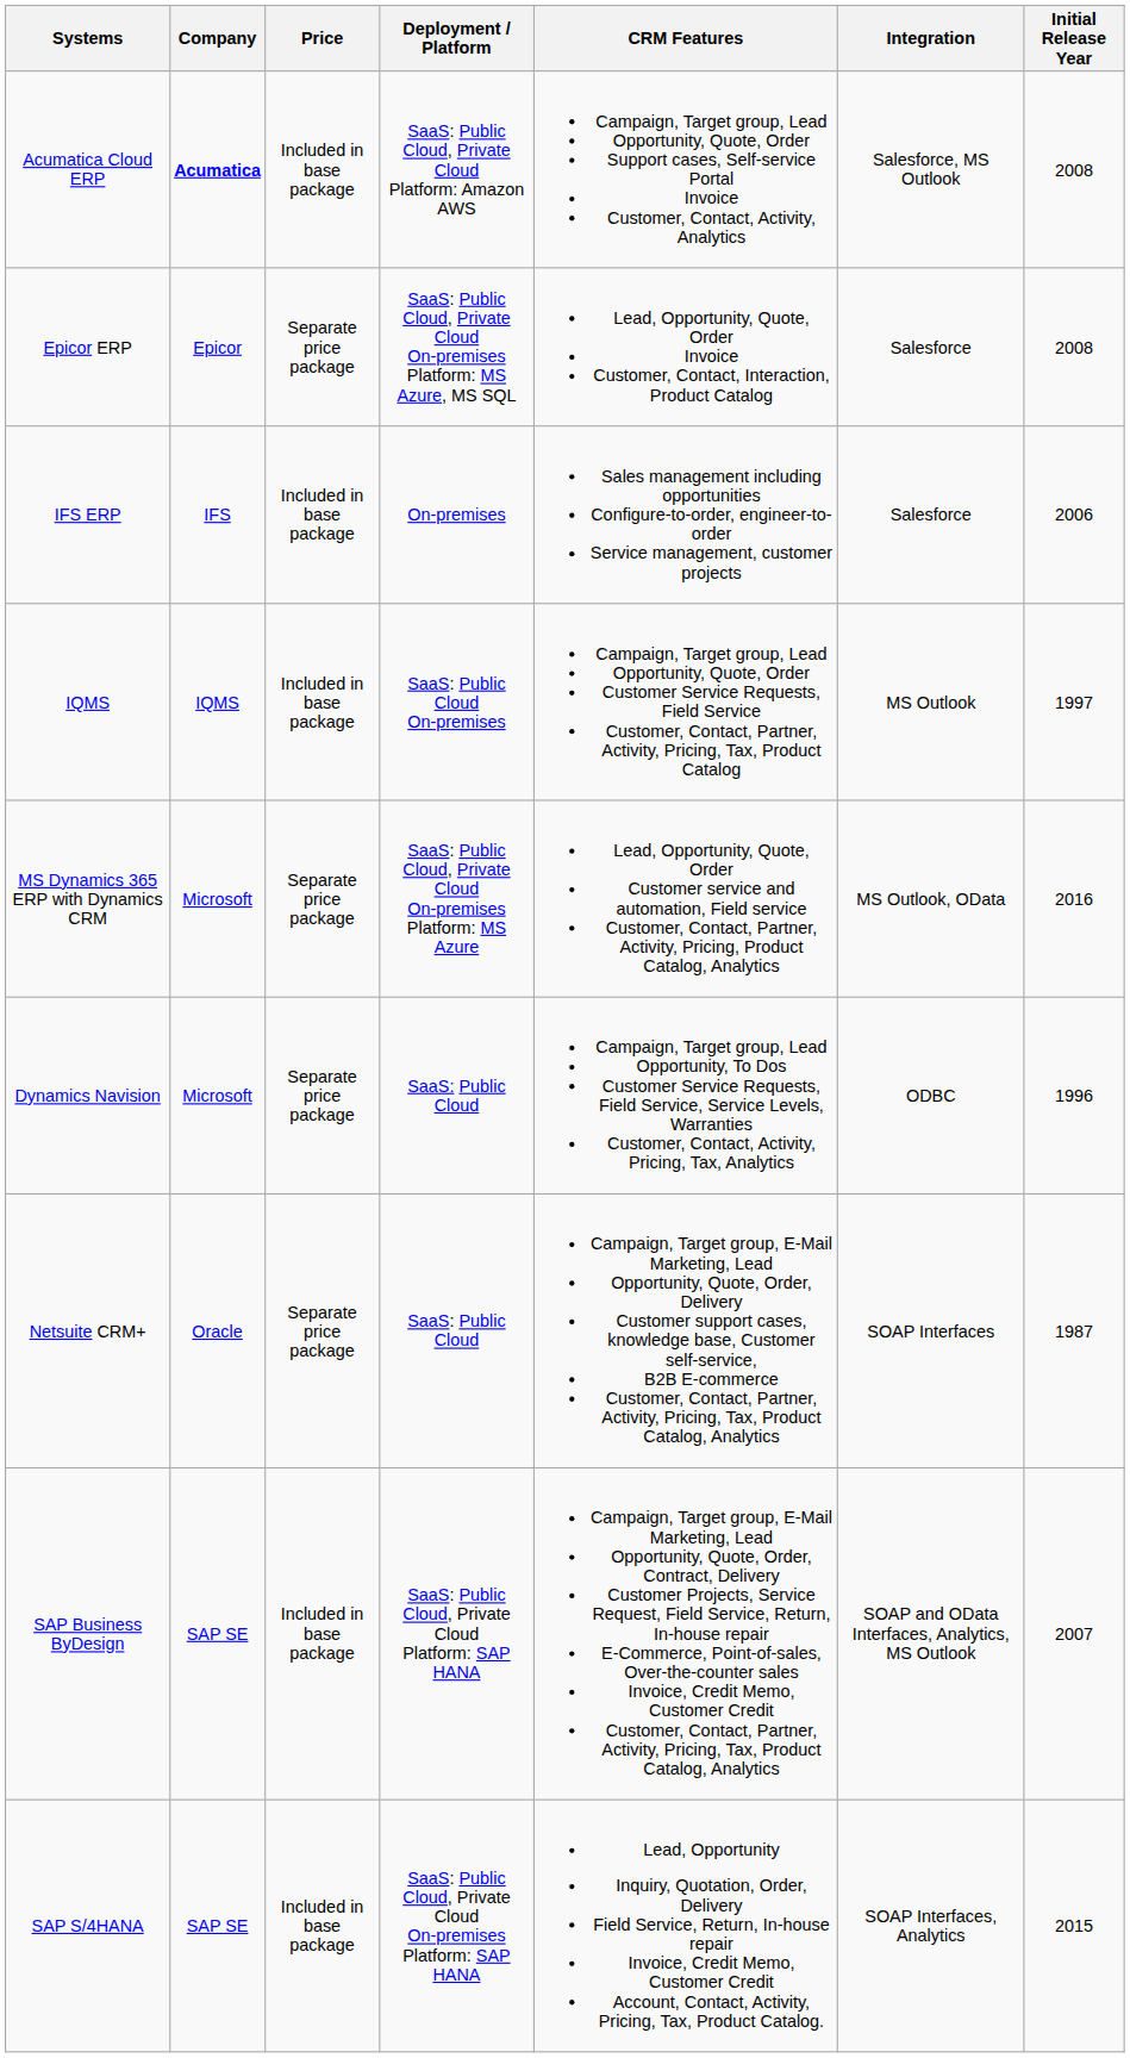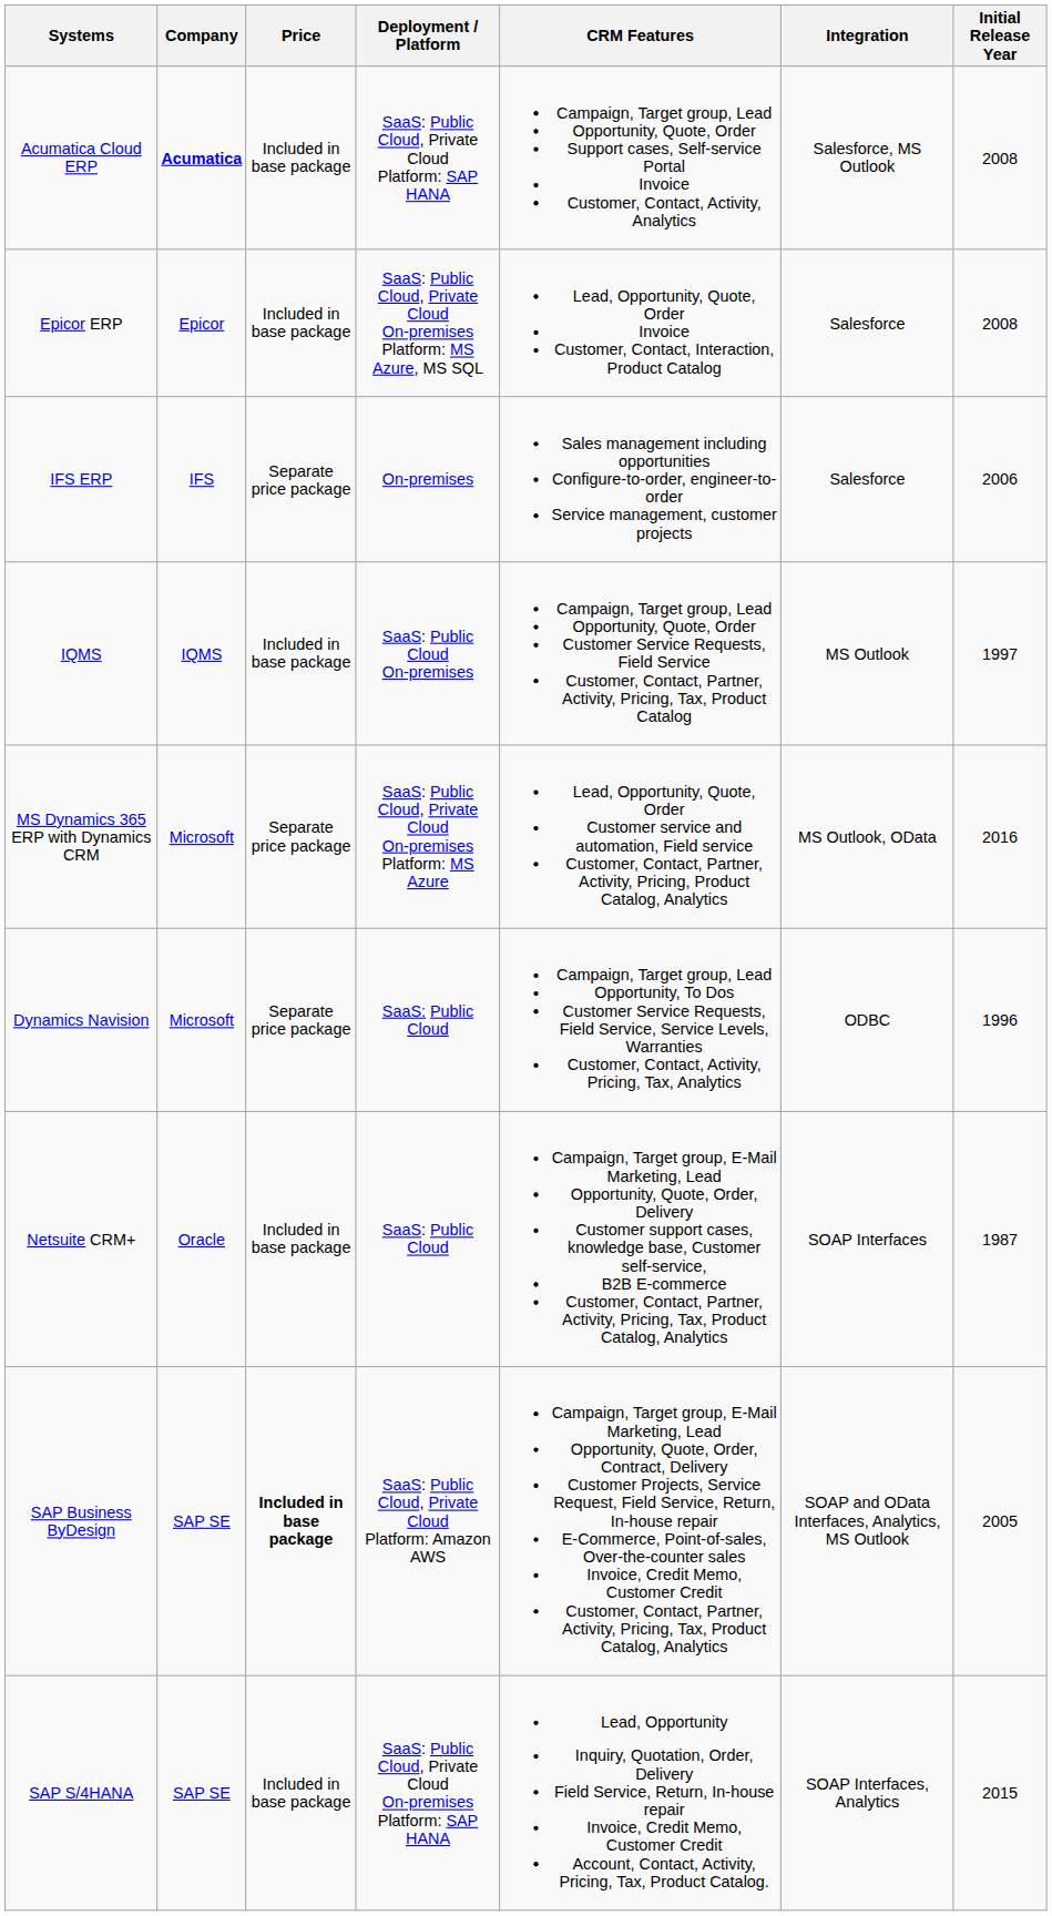 <table class="sortable wikitable" style="width: auto; text-align: center; font-size: smaller">
 <tr>
 <th>Systems</th>
 <th>Company</th>
 <th>Price</th>
 <th>Deployment / Platform</th>
 <th>CRM Features</th>
 <th>Integration</th>
 <th>Initial Release Year</th>
 </tr>
 <tr>
 <td><a href='#'>Acumatica Cloud ERP</a></td>
 <td><strong><a href='#'>Acumatica</a></strong></td>
 <td>Included in base package</td>
-<td><a href='#'>SaaS</a>: <a href='#'>Public Cloud</a>, <a href='#'>Private Cloud</a><br>Platform: Amazon AWS</td>
+<td><a href='#'>SaaS</a>: <a href='#'>Public Cloud</a>, Private Cloud<br>Platform: <a href='#'>SAP HANA</a></td>
 <td><br><ul><li>Campaign, Target group, Lead</li><li>Opportunity, Quote, Order</li><li>Support cases, Self-service Portal</li><li>Invoice</li><li>Customer, Contact, Activity, Analytics</li></ul></td>
 <td>Salesforce, MS Outlook</td>
 <td>2008</td>
 </tr>
 <tr>
 <td><a href='#'>Epicor</a> ERP</td>
 <td><a href='#'>Epicor</a></td>
-<td>Separate price package</td>
+<td>Included in base package</td>
 <td><a href='#'>SaaS</a>: <a href='#'>Public Cloud</a>, <a href='#'>Private Cloud</a><br><a href='#'>On-premises</a><br>Platform: <a href='#'>MS Azure</a>, MS SQL</td>
 <td><br><ul><li>Lead, Opportunity, Quote, Order</li><li>Invoice</li><li>Customer, Contact, Interaction, Product Catalog</li></ul></td>
 <td>Salesforce</td>
 <td>2008</td>
 </tr>
 <tr>
 <td><a href='#'>IFS ERP</a></td>
 <td><a href='#'>IFS</a></td>
-<td>Included in base package</td>
+<td>Separate price package</td>
 <td><a href='#'>On-premises</a></td>
 <td><br><ul><li>Sales management including opportunities</li><li>Configure-to-order, engineer-to-order</li><li>Service management, customer projects</li></ul></td>
 <td>Salesforce</td>
 <td>2006</td>
 </tr>
 <tr>
 <td><a href='#'>IQMS</a></td>
 <td><a href='#'>IQMS</a></td>
 <td>Included in base package</td>
 <td><a href='#'>SaaS</a>: <a href='#'>Public Cloud</a><br><a href='#'>On-premises</a></td>
 <td><br><ul><li>Campaign, Target group, Lead</li><li>Opportunity, Quote, Order</li><li>Customer Service Requests, Field Service</li><li>Customer, Contact, Partner, Activity, Pricing, Tax, Product Catalog</li></ul></td>
 <td>MS Outlook</td>
 <td>1997</td>
 </tr>
 <tr>
 <td><a href='#'>MS Dynamics 365</a> ERP with Dynamics CRM</td>
 <td><a href='#'>Microsoft</a></td>
 <td>Separate price package</td>
 <td><a href='#'>SaaS</a>: <a href='#'>Public Cloud</a>, <a href='#'>Private Cloud</a><br><a href='#'>On-premises</a><br>Platform: <a href='#'>MS Azure</a></td>
 <td><br><ul><li>Lead, Opportunity, Quote, Order</li><li>Customer service and automation, Field service</li><li>Customer, Contact, Partner, Activity, Pricing, Product Catalog, Analytics</li></ul></td>
 <td>MS Outlook, OData</td>
 <td>2016</td>
 </tr>
 <tr>
 <td><a href='#'>Dynamics Navision</a></td>
 <td><a href='#'>Microsoft</a></td>
 <td>Separate price package</td>
 <td><a href='#'>SaaS:</a> <a href='#'>Public Cloud</a></td>
 <td><br><ul><li>Campaign, Target group, Lead</li><li>Opportunity, To Dos</li><li>Customer Service Requests, Field Service, Service Levels, Warranties</li><li>Customer, Contact, Activity, Pricing, Tax, Analytics</li></ul></td>
 <td>ODBC</td>
 <td>1996</td>
 </tr>
 <tr>
 <td><a href='#'>Netsuite</a> CRM+</td>
 <td><a href='#'>Oracle</a></td>
-<td>Separate price package</td>
+<td>Included in base package</td>
 <td><a href='#'>SaaS</a>: <a href='#'>Public Cloud</a></td>
 <td><br><ul><li>Campaign, Target group, E-Mail Marketing, Lead</li><li>Opportunity, Quote, Order, Delivery</li><li>Customer support cases, knowledge base, Customer self-service,</li><li>B2B E-commerce</li><li>Customer, Contact, Partner, Activity, Pricing, Tax, Product Catalog, Analytics</li></ul></td>
 <td>SOAP Interfaces</td>
 <td>1987</td>
 </tr>
 <tr>
 <td><a href='#'>SAP Business ByDesign</a></td>
 <td><a href='#'>SAP SE</a></td>
-<td>Included in base package</td>
-<td><a href='#'>SaaS</a>: <a href='#'>Public Cloud</a>, Private Cloud<br>Platform: <a href='#'>SAP HANA</a></td>
+<td><strong>Included in base package</strong></td>
+<td><a href='#'>SaaS</a>: <a href='#'>Public Cloud</a>, <a href='#'>Private Cloud</a><br>Platform: Amazon AWS</td>
 <td><br><ul><li>Campaign, Target group, E-Mail Marketing, Lead</li><li>Opportunity, Quote, Order, Contract, Delivery</li><li>Customer Projects, Service Request, Field Service, Return, In-house repair</li><li>E-Commerce, Point-of-sales, Over-the-counter sales</li><li>Invoice, Credit Memo, Customer Credit</li><li>Customer, Contact, Partner, Activity, Pricing, Tax, Product Catalog, Analytics</li></ul></td>
 <td>SOAP and OData Interfaces, Analytics, MS Outlook</td>
-<td>2007</td>
+<td>2005</td>
 </tr>
 <tr>
 <td><a href='#'>SAP S/4HANA</a></td>
 <td><a href='#'>SAP SE</a></td>
 <td>Included in base package</td>
 <td><a href='#'>SaaS</a>: <a href='#'>Public Cloud</a>, Private Cloud<br><a href='#'>On-premises</a><br>Platform: <a href='#'>SAP HANA</a></td>
 <td><br><ul><li>Lead, Opportunity</li></ul><ul><li>Inquiry, Quotation, Order, Delivery</li><li>Field Service, Return, In-house repair</li><li>Invoice, Credit Memo, Customer Credit</li><li>Account, Contact, Activity, Pricing, Tax, Product Catalog.</li></ul></td>
 <td>SOAP Interfaces, Analytics</td>
 <td>2015</td>
 </tr>
 </table>
